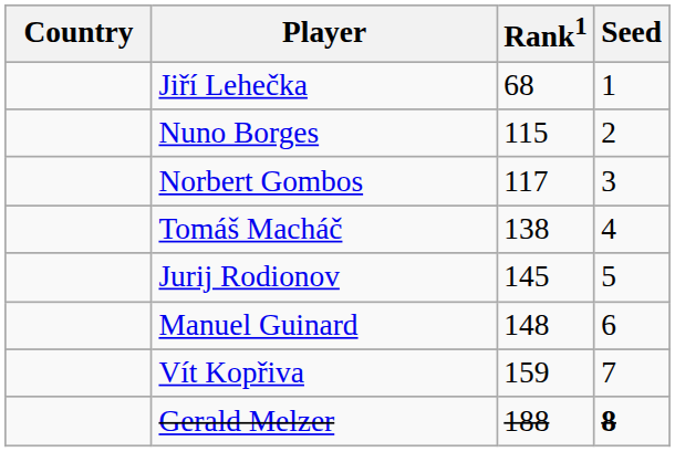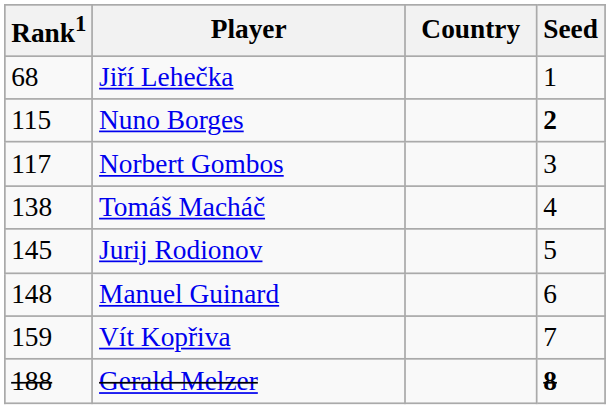 <table class="sortable wikitable">
 <tr>
+<th>Rank<sup>1</sup></th>
+<th width="175">Player</th>
 <th width="70">Country</th>
-<th width="175">Player</th>
-<th>Rank<sup>1</sup></th>
 <th>Seed</th>
 </tr>
 <tr>
+<td>68</td>
+<td><a href='#'>Jiří Lehečka</a></td>
 <td></td>
-<td><a href='#'>Jiří Lehečka</a></td>
-<td>68</td>
 <td>1</td>
 </tr>
 <tr>
+<td>115</td>
+<td><a href='#'>Nuno Borges</a></td>
 <td></td>
-<td><a href='#'>Nuno Borges</a></td>
-<td>115</td>
-<td>2</td>
+<td><strong>2</strong></td>
 </tr>
 <tr>
+<td>117</td>
+<td><a href='#'>Norbert Gombos</a></td>
 <td></td>
-<td><a href='#'>Norbert Gombos</a></td>
-<td>117</td>
 <td>3</td>
 </tr>
 <tr>
+<td>138</td>
+<td><a href='#'>Tomáš Macháč</a></td>
 <td></td>
-<td><a href='#'>Tomáš Macháč</a></td>
-<td>138</td>
 <td>4</td>
 </tr>
 <tr>
+<td>145</td>
+<td><a href='#'>Jurij Rodionov</a></td>
 <td></td>
-<td><a href='#'>Jurij Rodionov</a></td>
-<td>145</td>
 <td>5</td>
 </tr>
 <tr>
+<td>148</td>
+<td><a href='#'>Manuel Guinard</a></td>
 <td></td>
-<td><a href='#'>Manuel Guinard</a></td>
-<td>148</td>
 <td>6</td>
 </tr>
 <tr>
+<td>159</td>
+<td><a href='#'>Vít Kopřiva</a></td>
 <td></td>
-<td><a href='#'>Vít Kopřiva</a></td>
-<td>159</td>
 <td>7</td>
 </tr>
 <tr>
+<td><s>188</s></td>
+<td><s><a href='#'>Gerald Melzer</a></s></td>
 <td><s></s></td>
-<td><s><a href='#'>Gerald Melzer</a></s></td>
-<td><s>188</s></td>
 <td><strong><s>8</s></strong></td>
 </tr>
 </table>
